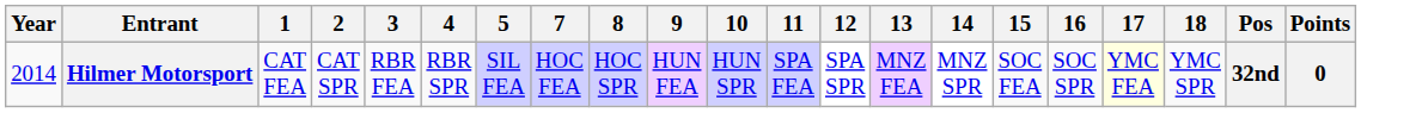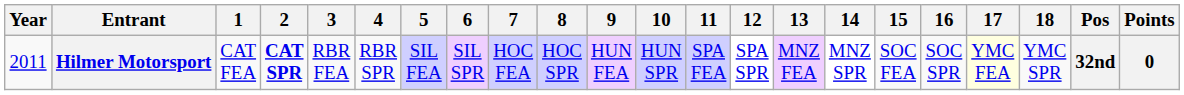 <table class="wikitable" style="text-align:center; font-size:85%">
 <tr>
 <th>Year</th>
 <th>Entrant</th>
 <th>1</th>
 <th>2</th>
 <th>3</th>
 <th>4</th>
 <th>5</th>
+<th>6</th>
 <th>7</th>
 <th>8</th>
 <th>9</th>
 <th>10</th>
 <th>11</th>
 <th>12</th>
 <th>13</th>
 <th>14</th>
 <th>15</th>
 <th>16</th>
 <th>17</th>
 <th>18</th>
 <th>Pos</th>
 <th>Points</th>
 </tr>
 <tr>
-<td><a href='#'>2014</a></td>
+<td><a href='#'>2011</a></td>
 <th nowrap><a href='#'>Hilmer Motorsport</a></th>
 <td><a href='#'>CAT<br>FEA</a></td>
-<td><a href='#'>CAT<br>SPR</a></td>
+<td><strong><a href='#'>CAT<br>SPR</a></strong></td>
 <td><a href='#'>RBR<br>FEA</a></td>
 <td><a href='#'>RBR<br>SPR</a></td>
 <td style="background:#CFCFFF;"><a href='#'>SIL<br>FEA</a><br></td>
+<td style="background:#EFCFFF;"><a href='#'>SIL<br>SPR</a><br></td>
 <td style="background:#CFCFFF;"><a href='#'>HOC<br>FEA</a><br></td>
 <td style="background:#CFCFFF;"><a href='#'>HOC<br>SPR</a><br></td>
 <td style="background:#EFCFFF;"><a href='#'>HUN<br>FEA</a><br></td>
 <td style="background:#CFCFFF;"><a href='#'>HUN<br>SPR</a><br></td>
 <td style="background:#CFCFFF;"><a href='#'>SPA<br>FEA</a><br></td>
 <td style="background:#FFFFFF;"><a href='#'>SPA<br>SPR</a><br></td>
 <td style="background:#EFCFFF;"><a href='#'>MNZ<br>FEA</a><br></td>
 <td style="background:#FFFFFF;"><a href='#'>MNZ<br>SPR</a><br></td>
 <td><a href='#'>SOC<br>FEA</a></td>
 <td><a href='#'>SOC<br>SPR</a></td>
 <td style="background: lightyellow;"><a href='#'>YMC<br>FEA</a></td>
 <td><a href='#'>YMC<br>SPR</a></td>
 <th>32nd</th>
 <th>0</th>
 </tr>
 </table>
